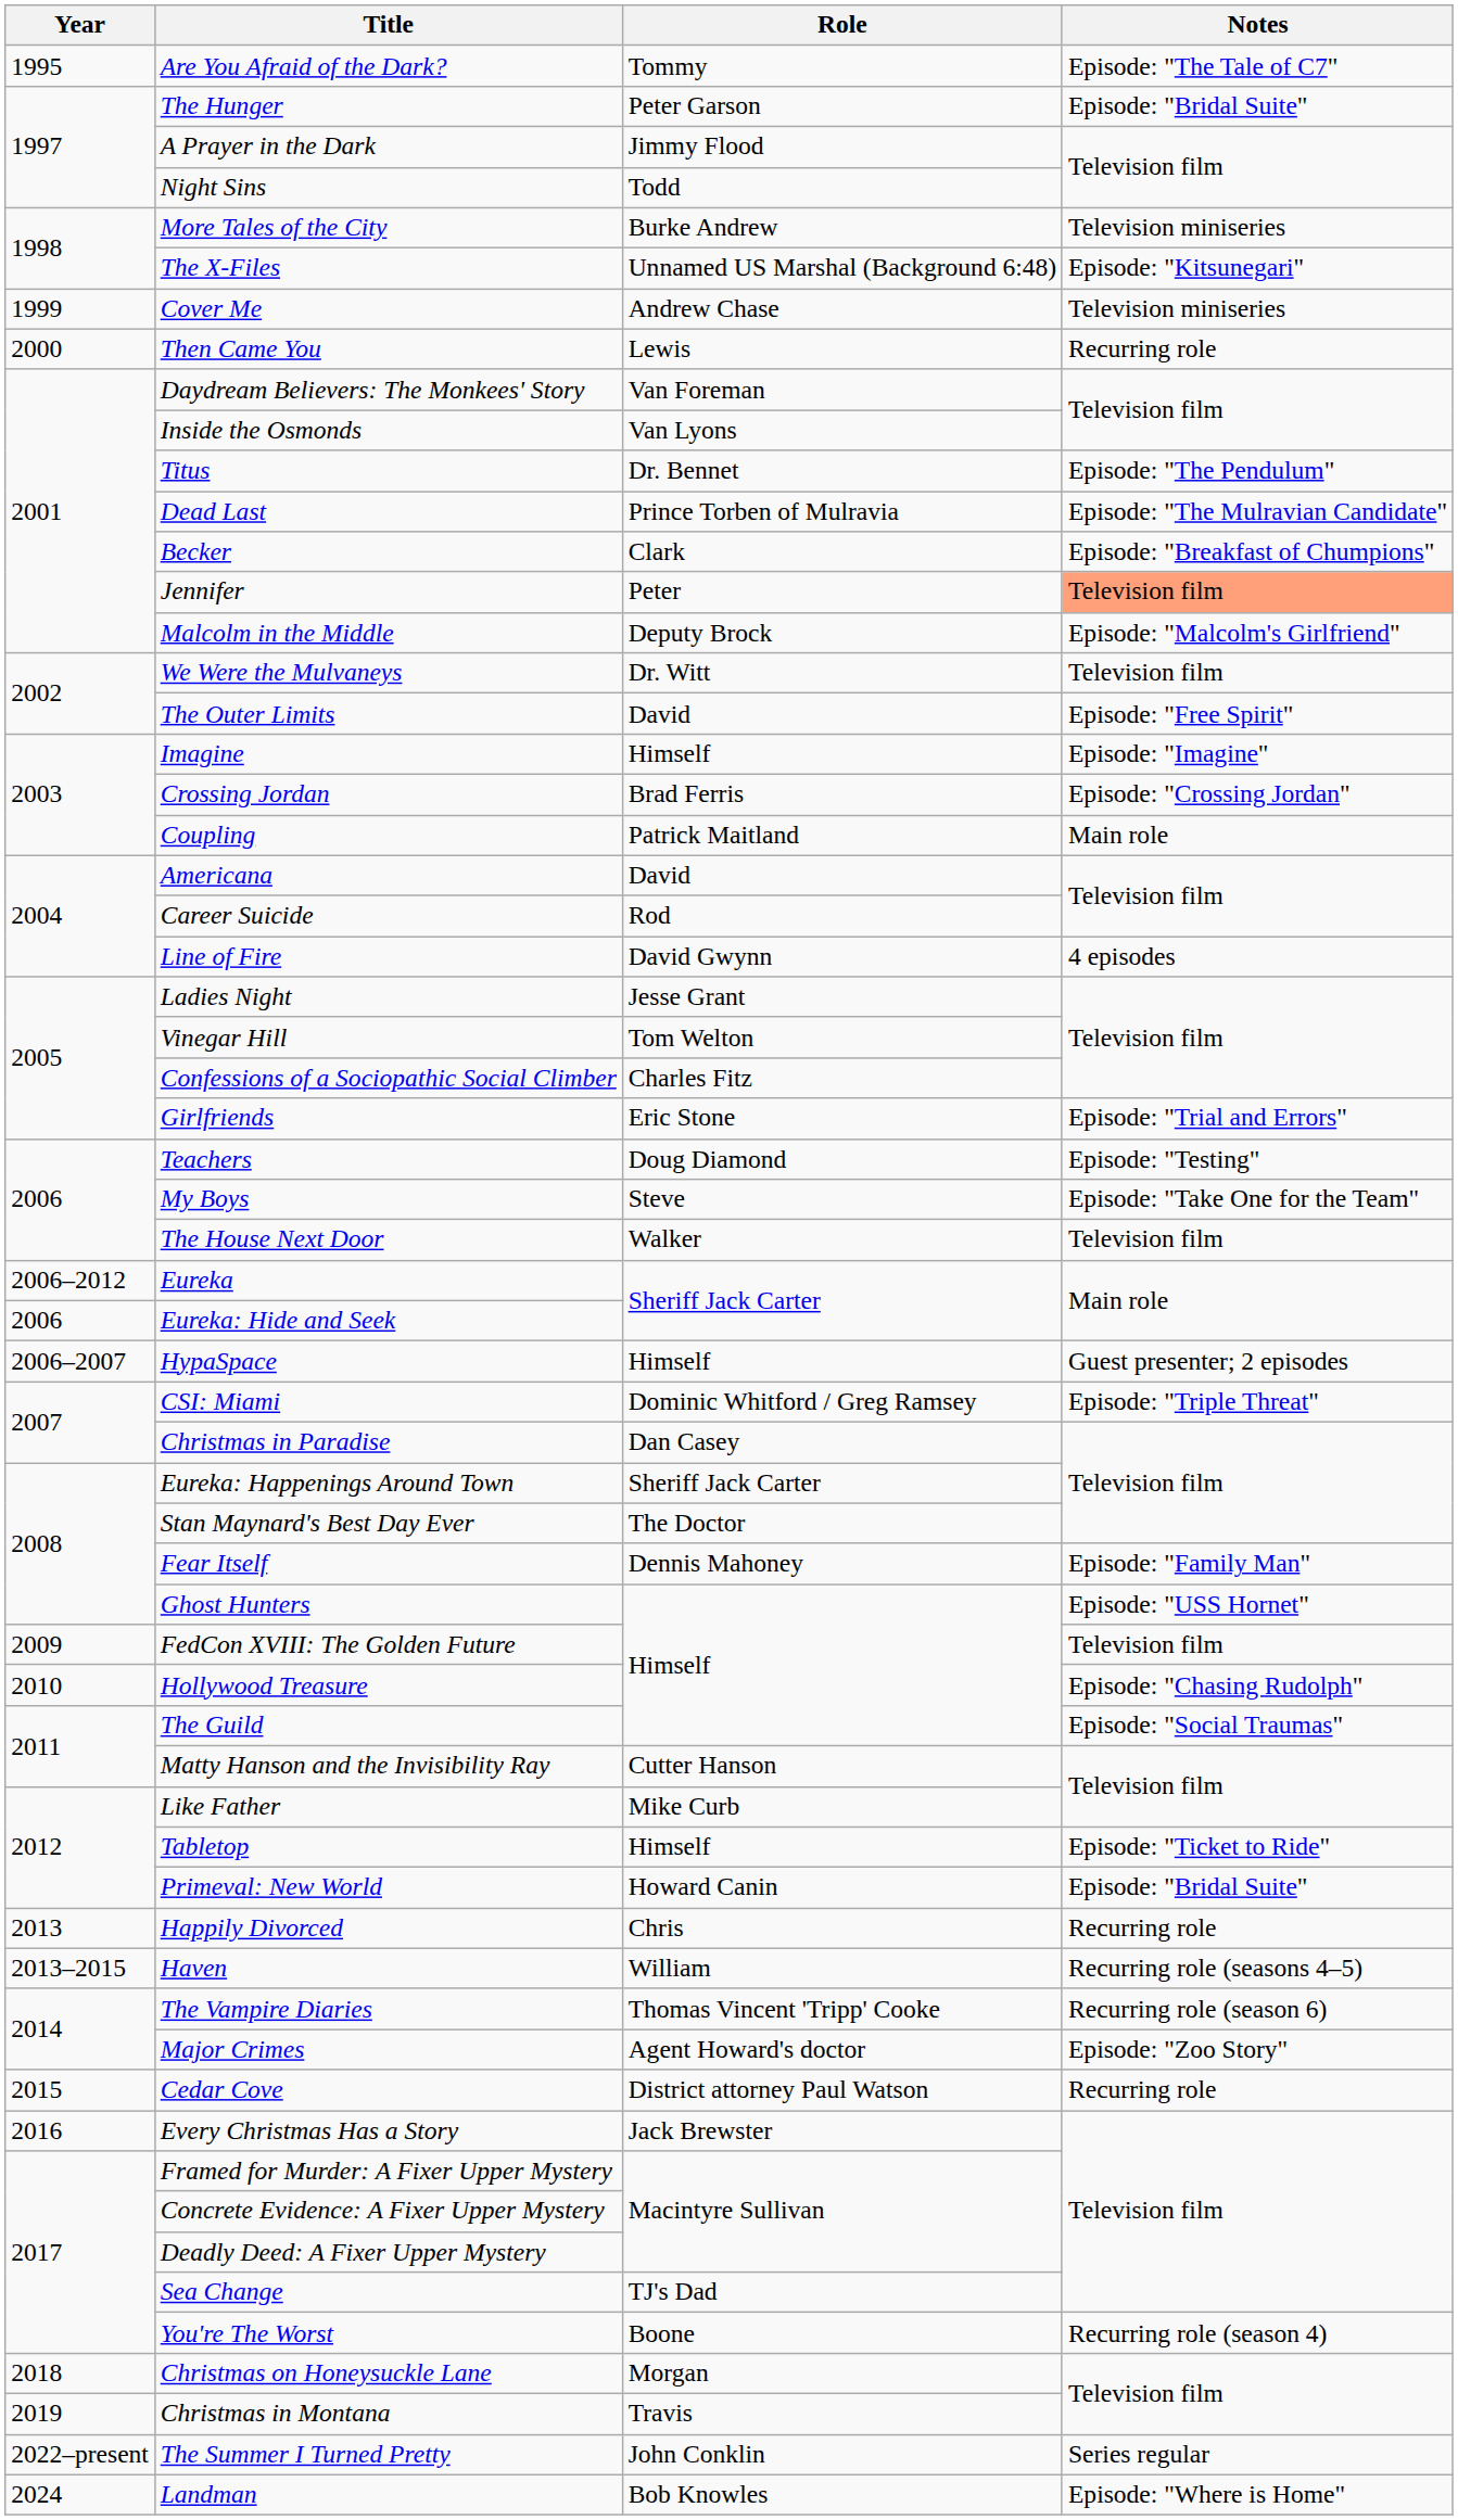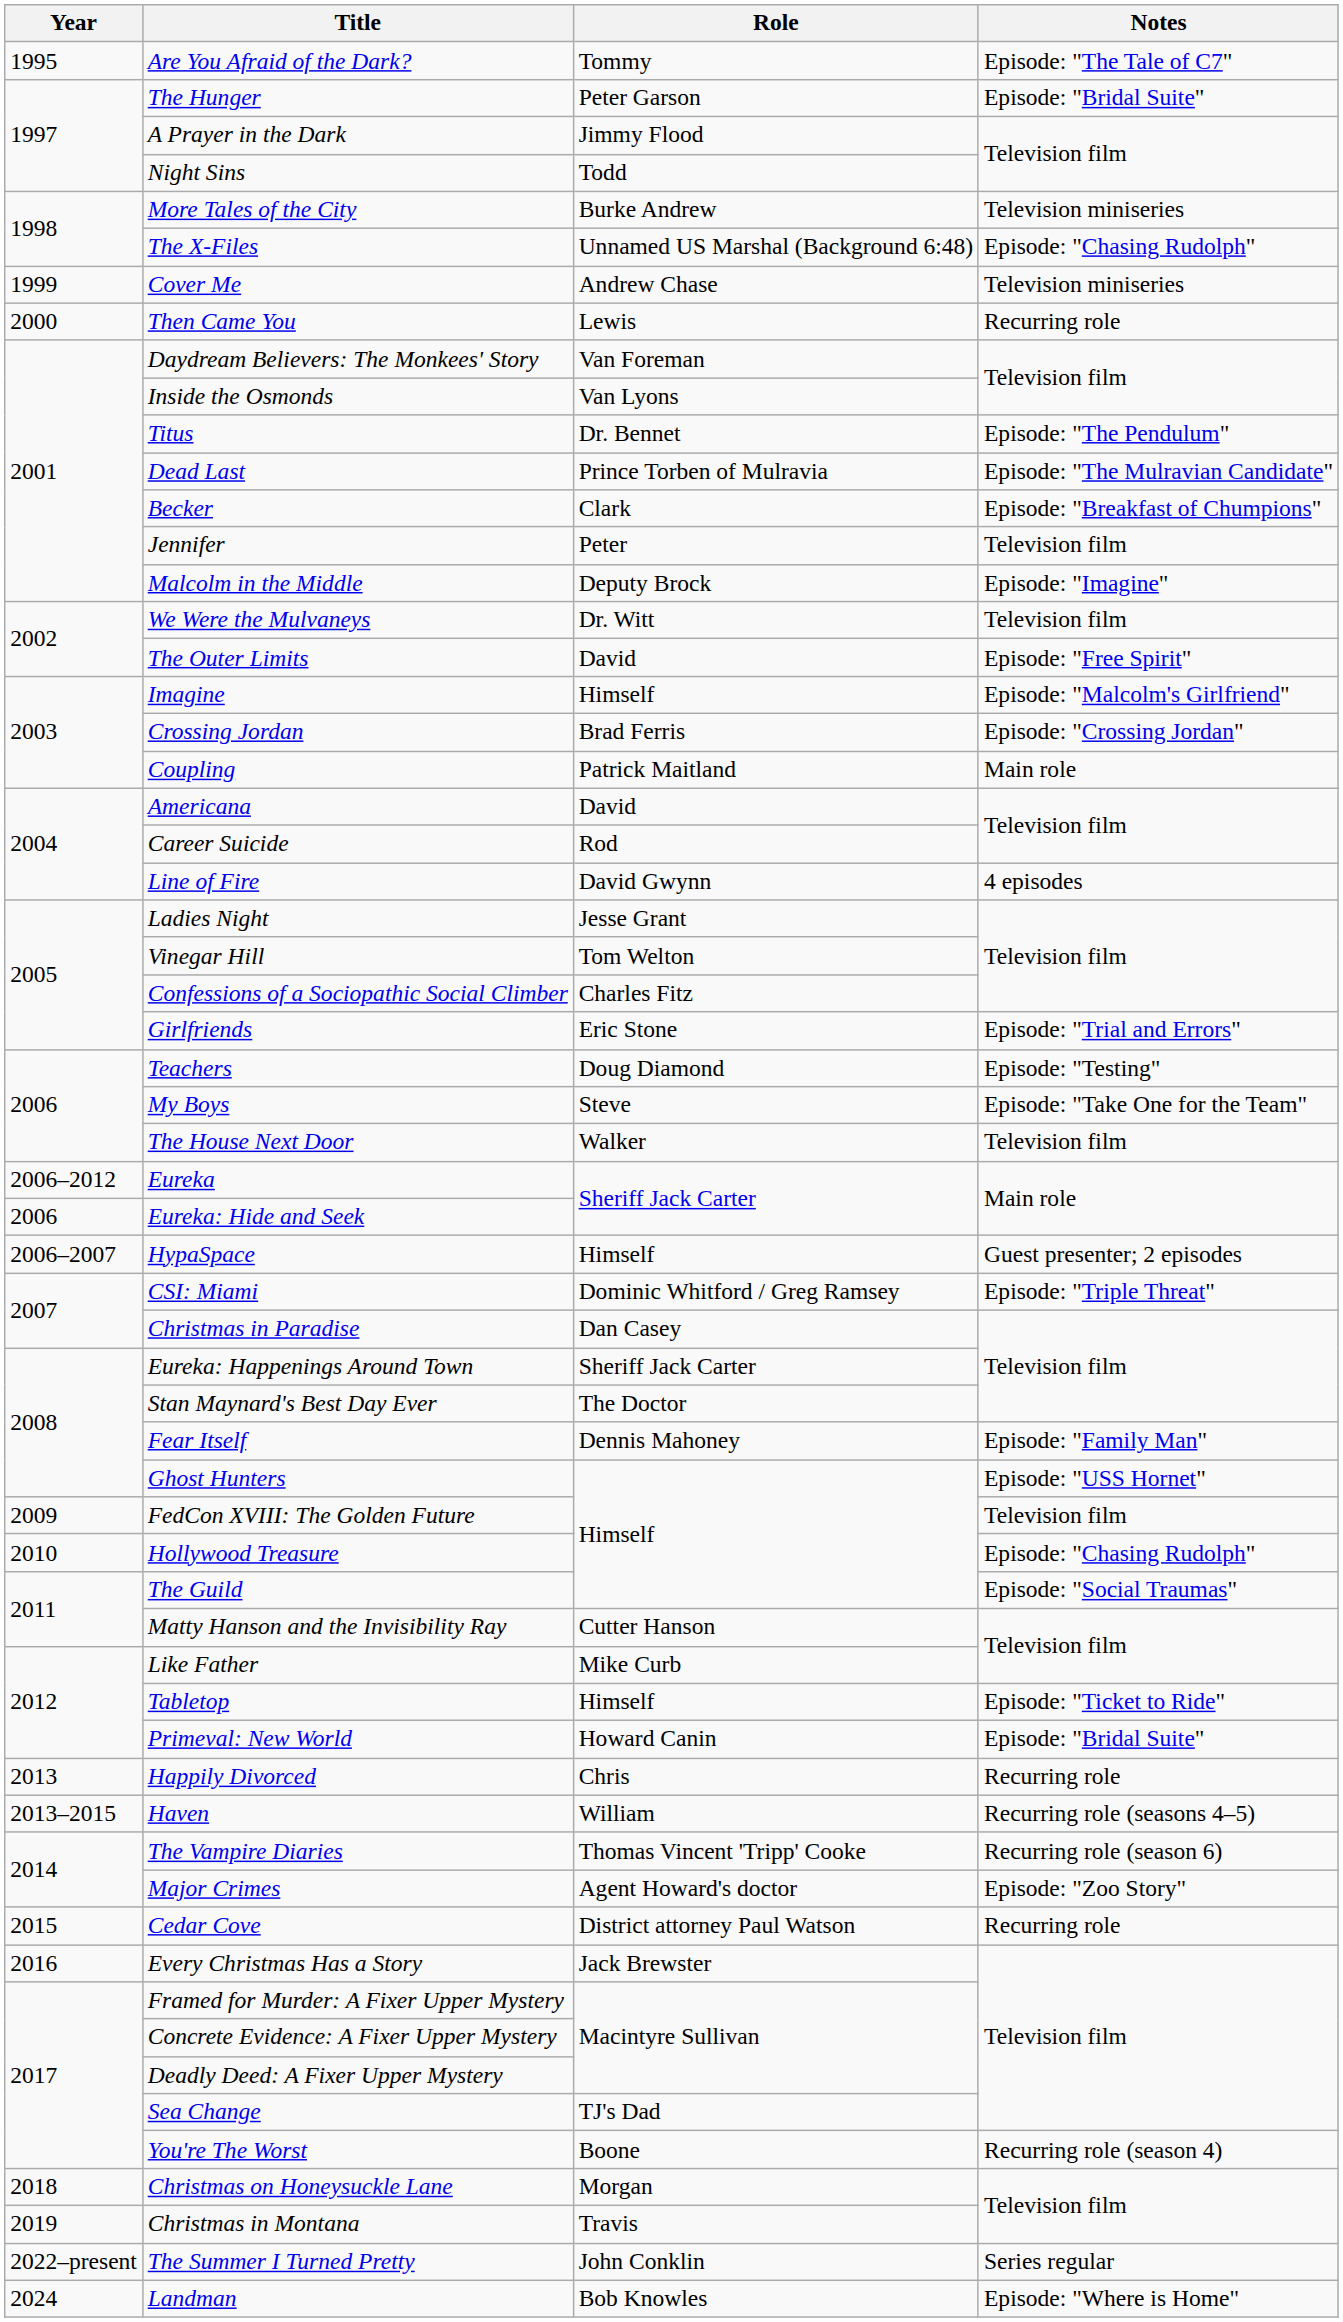 <table class="wikitable sortable">
 <tr>
 <th>Year</th>
 <th>Title</th>
 <th>Role</th>
 <th class="unsortable">Notes</th>
 </tr>
 <tr>
 <td>1995</td>
 <td><em><a href='#'>Are You Afraid of the Dark?</a></em></td>
 <td>Tommy</td>
 <td>Episode: "<a href='#'>The Tale of C7</a>"</td>
 </tr>
 <tr>
 <td rowspan="3">1997</td>
 <td data-sort-value="Hunger, The"><em><a href='#'>The Hunger</a></em></td>
 <td>Peter Garson</td>
 <td>Episode: "<a href='#'>Bridal Suite</a>"</td>
 </tr>
 <tr>
 <td data-sort-value="Prayer in the Dark, A"><em>A Prayer in the Dark</em></td>
 <td>Jimmy Flood</td>
 <td rowspan="2">Television film</td>
 </tr>
 <tr>
 <td><em>Night Sins</em></td>
 <td>Todd</td>
 </tr>
 <tr>
 <td rowspan="2">1998</td>
 <td><em><a href='#'>More Tales of the City</a></em></td>
 <td>Burke Andrew</td>
 <td>Television miniseries</td>
 </tr>
 <tr>
 <td data-sort-value="X-Files, The"><em><a href='#'>The X-Files</a></em></td>
 <td>Unnamed US Marshal (Background 6:48)</td>
-<td>Episode: "<a href='#'>Kitsunegari</a>"</td>
+<td>Episode: "<a href='#'>Chasing Rudolph</a>"</td>
 </tr>
 <tr>
 <td>1999</td>
 <td><em><a href='#'>Cover Me</a></em></td>
 <td>Andrew Chase</td>
 <td>Television miniseries</td>
 </tr>
 <tr>
 <td>2000</td>
 <td><em><a href='#'>Then Came You</a></em></td>
 <td>Lewis</td>
 <td>Recurring role</td>
 </tr>
 <tr>
 <td rowspan="7">2001</td>
 <td><em>Daydream Believers: The Monkees' Story</em></td>
 <td>Van Foreman</td>
 <td rowspan="2">Television film</td>
 </tr>
 <tr>
 <td><em>Inside the Osmonds</em></td>
 <td>Van Lyons</td>
 </tr>
 <tr>
 <td><em><a href='#'>Titus</a></em></td>
 <td>Dr. Bennet</td>
 <td>Episode: "<a href='#'>The Pendulum</a>"</td>
 </tr>
 <tr>
 <td><em><a href='#'>Dead Last</a></em></td>
 <td>Prince Torben of Mulravia</td>
 <td>Episode: "<a href='#'>The Mulravian Candidate</a>"</td>
 </tr>
 <tr>
 <td><em><a href='#'>Becker</a></em></td>
 <td>Clark</td>
 <td>Episode: "<a href='#'>Breakfast of Chumpions</a>"</td>
 </tr>
 <tr>
 <td><em>Jennifer</em></td>
 <td>Peter</td>
-<td style="background: lightsalmon;">Television film</td>
+<td>Television film</td>
 </tr>
 <tr>
 <td><em><a href='#'>Malcolm in the Middle</a></em></td>
 <td>Deputy Brock</td>
-<td>Episode: "<a href='#'>Malcolm's Girlfriend</a>"</td>
+<td>Episode: "<a href='#'>Imagine</a>"</td>
 </tr>
 <tr>
 <td rowspan="2">2002</td>
 <td><em><a href='#'>We Were the Mulvaneys</a></em></td>
 <td>Dr. Witt</td>
 <td>Television film</td>
 </tr>
 <tr>
 <td data-sort-value="Outer Limits, The"><em><a href='#'>The Outer Limits</a></em></td>
 <td>David</td>
 <td>Episode: "<a href='#'>Free Spirit</a>"</td>
 </tr>
 <tr>
 <td rowspan="3">2003</td>
 <td><em><a href='#'>Imagine</a></em></td>
 <td>Himself</td>
-<td>Episode: "<a href='#'>Imagine</a>"</td>
+<td>Episode: "<a href='#'>Malcolm's Girlfriend</a>"</td>
 </tr>
 <tr>
 <td><em><a href='#'>Crossing Jordan</a></em></td>
 <td>Brad Ferris</td>
 <td>Episode: "<a href='#'>Crossing Jordan</a>"</td>
 </tr>
 <tr>
 <td><em><a href='#'>Coupling</a></em></td>
 <td>Patrick Maitland</td>
 <td>Main role</td>
 </tr>
 <tr>
 <td rowspan="3">2004</td>
 <td><em><a href='#'>Americana</a></em></td>
 <td>David</td>
 <td rowspan="2">Television film</td>
 </tr>
 <tr>
 <td><em>Career Suicide</em></td>
 <td>Rod</td>
 </tr>
 <tr>
 <td><em><a href='#'>Line of Fire</a></em></td>
 <td>David Gwynn</td>
 <td>4 episodes</td>
 </tr>
 <tr>
 <td rowspan="4">2005</td>
 <td><em>Ladies Night</em></td>
 <td>Jesse Grant</td>
 <td rowspan="3">Television film</td>
 </tr>
 <tr>
 <td><em>Vinegar Hill</em></td>
 <td>Tom Welton</td>
 </tr>
 <tr>
 <td><em><a href='#'>Confessions of a Sociopathic Social Climber</a></em></td>
 <td>Charles Fitz</td>
 </tr>
 <tr>
 <td><em><a href='#'>Girlfriends</a></em></td>
 <td>Eric Stone</td>
 <td>Episode: "<a href='#'>Trial and Errors</a>"</td>
 </tr>
 <tr>
 <td rowspan="3">2006</td>
 <td><em><a href='#'>Teachers</a></em></td>
 <td>Doug Diamond</td>
 <td>Episode: "Testing"</td>
 </tr>
 <tr>
 <td><em><a href='#'>My Boys</a></em></td>
 <td>Steve</td>
 <td>Episode: "Take One for the Team"</td>
 </tr>
 <tr>
 <td data-sort-value="House Next Door, The"><em><a href='#'>The House Next Door</a></em></td>
 <td>Walker</td>
 <td>Television film</td>
 </tr>
 <tr>
 <td>2006–2012</td>
 <td><em><a href='#'>Eureka</a></em></td>
 <td rowspan="2"><a href='#'>Sheriff Jack Carter</a></td>
 <td rowspan="2">Main role</td>
 </tr>
 <tr>
 <td>2006</td>
 <td><em><a href='#'>Eureka: Hide and Seek</a></em></td>
 </tr>
 <tr>
 <td>2006–2007</td>
 <td><em><a href='#'>HypaSpace</a></em></td>
 <td>Himself</td>
 <td>Guest presenter; 2 episodes</td>
 </tr>
 <tr>
 <td rowspan="2">2007</td>
 <td><em><a href='#'>CSI: Miami</a></em></td>
 <td>Dominic Whitford / Greg Ramsey</td>
 <td>Episode: "<a href='#'>Triple Threat</a>"</td>
 </tr>
 <tr>
 <td><em><a href='#'>Christmas in Paradise</a></em></td>
 <td>Dan Casey</td>
 <td rowspan="3">Television film</td>
 </tr>
 <tr>
 <td rowspan="4">2008</td>
 <td><em>Eureka: Happenings Around Town</em></td>
 <td>Sheriff Jack Carter</td>
 </tr>
 <tr>
 <td><em>Stan Maynard's Best Day Ever</em></td>
 <td>The Doctor</td>
 </tr>
 <tr>
 <td><em><a href='#'>Fear Itself</a></em></td>
 <td>Dennis Mahoney</td>
 <td>Episode: "<a href='#'>Family Man</a>"</td>
 </tr>
 <tr>
 <td><em><a href='#'>Ghost Hunters</a></em></td>
 <td rowspan="4">Himself</td>
 <td>Episode: "<a href='#'>USS Hornet</a>"</td>
 </tr>
 <tr>
 <td>2009</td>
 <td><em>FedCon XVIII: The Golden Future</em></td>
 <td>Television film</td>
 </tr>
 <tr>
 <td>2010</td>
 <td><em><a href='#'>Hollywood Treasure</a></em></td>
 <td>Episode: "<a href='#'>Chasing Rudolph</a>"</td>
 </tr>
 <tr>
 <td rowspan="2">2011</td>
 <td data-sort-value="Guild, The"><em><a href='#'>The Guild</a></em></td>
 <td>Episode: "<a href='#'>Social Traumas</a>"</td>
 </tr>
 <tr>
 <td><em>Matty Hanson and the Invisibility Ray</em></td>
 <td>Cutter Hanson</td>
 <td rowspan="2">Television film</td>
 </tr>
 <tr>
 <td rowspan="3">2012</td>
 <td><em>Like Father</em></td>
 <td>Mike Curb</td>
 </tr>
 <tr>
 <td><em><a href='#'>Tabletop</a></em></td>
 <td>Himself</td>
 <td>Episode: "<a href='#'>Ticket to Ride</a>"</td>
 </tr>
 <tr>
 <td><em><a href='#'>Primeval: New World</a></em></td>
 <td>Howard Canin</td>
 <td>Episode: "<a href='#'>Bridal Suite</a>"</td>
 </tr>
 <tr>
 <td>2013</td>
 <td><em><a href='#'>Happily Divorced</a></em></td>
 <td>Chris</td>
 <td>Recurring role</td>
 </tr>
 <tr>
 <td>2013–2015</td>
 <td><em><a href='#'>Haven</a></em></td>
 <td>William</td>
 <td>Recurring role (seasons 4–5)</td>
 </tr>
 <tr>
 <td rowspan="2">2014</td>
 <td data-sort-value="Vampire Diaries, The"><em><a href='#'>The Vampire Diaries</a></em></td>
 <td>Thomas Vincent 'Tripp' Cooke</td>
 <td>Recurring role (season 6)</td>
 </tr>
 <tr>
 <td><em><a href='#'>Major Crimes</a></em></td>
 <td>Agent Howard's doctor</td>
 <td>Episode: "Zoo Story"</td>
 </tr>
 <tr>
 <td>2015</td>
 <td><em><a href='#'>Cedar Cove</a></em></td>
 <td>District attorney Paul Watson</td>
 <td>Recurring role</td>
 </tr>
 <tr>
 <td>2016</td>
 <td><em>Every Christmas Has a Story</em></td>
 <td>Jack Brewster</td>
 <td rowspan="5">Television film</td>
 </tr>
 <tr>
 <td rowspan="5">2017</td>
 <td><em>Framed for Murder: A Fixer Upper Mystery</em></td>
 <td rowspan="3">Macintyre Sullivan</td>
 </tr>
 <tr>
 <td><em>Concrete Evidence: A Fixer Upper Mystery</em></td>
 </tr>
 <tr>
 <td><em>Deadly Deed: A Fixer Upper Mystery</em></td>
 </tr>
 <tr>
 <td><em><a href='#'>Sea Change</a></em></td>
 <td>TJ's Dad</td>
 </tr>
 <tr>
 <td><em><a href='#'>You're The Worst</a></em></td>
 <td>Boone</td>
 <td>Recurring role (season 4)</td>
 </tr>
 <tr>
 <td>2018</td>
 <td><em><a href='#'>Christmas on Honeysuckle Lane</a></em></td>
 <td>Morgan</td>
 <td rowspan="2">Television film</td>
 </tr>
 <tr>
 <td>2019</td>
 <td><em>Christmas in Montana</em></td>
 <td>Travis</td>
 </tr>
 <tr>
 <td>2022–present</td>
 <td data-sort-value="Summer I Turned Pretty, The"><em><a href='#'>The Summer I Turned Pretty</a></em></td>
 <td>John Conklin</td>
 <td>Series regular</td>
 </tr>
 <tr>
 <td>2024</td>
 <td><a href='#'><em>Landman</em></a></td>
 <td>Bob Knowles</td>
 <td>Episode: "Where is Home"</td>
 </tr>
 </table>
